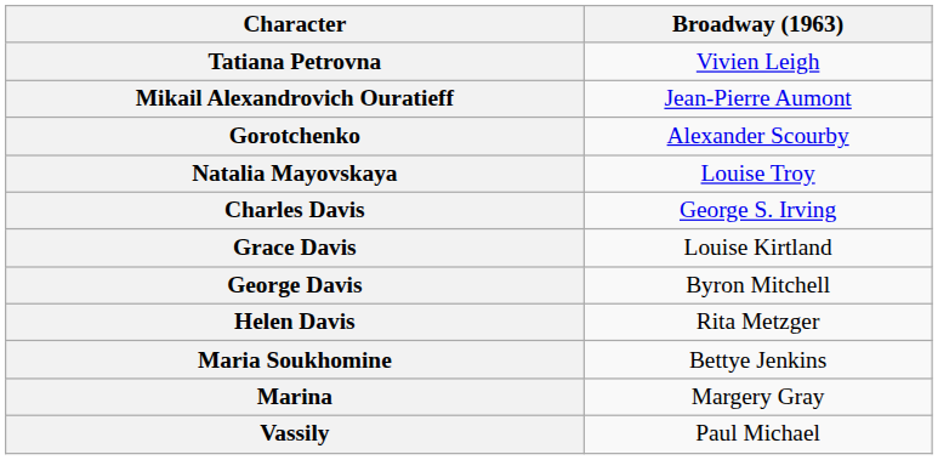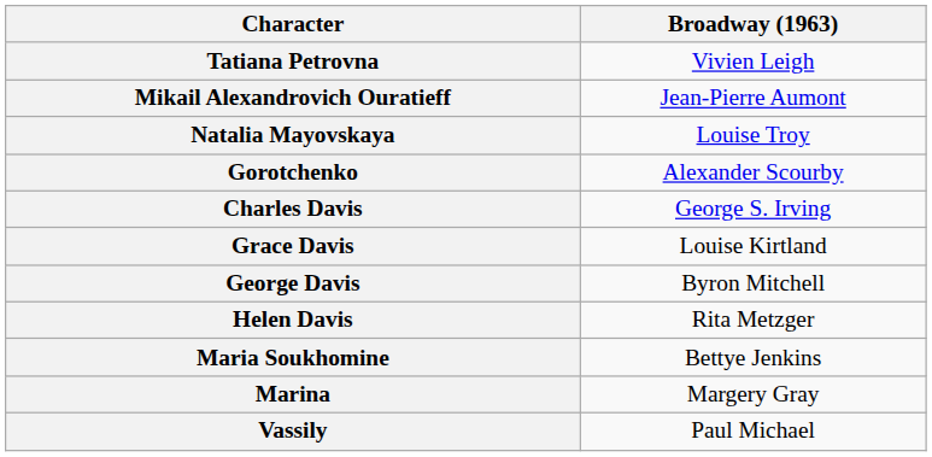 <table class="wikitable" style="width:50%; text-align:center">
 <tr>
 <th scope="col">Character</th>
 <th>Broadway (1963)</th>
 </tr>
 <tr>
 <th>Tatiana Petrovna</th>
 <td colspan="1"><a href='#'>Vivien Leigh</a></td>
 </tr>
 <tr>
 <th>Mikail Alexandrovich Ouratieff</th>
 <td colspan="1"><a href='#'>Jean-Pierre Aumont</a></td>
 </tr>
 <tr>
+<th>Natalia Mayovskaya</th>
+<td colspan="1"><a href='#'>Louise Troy</a></td>
+</tr>
+<tr>
 <th>Gorotchenko</th>
 <td colspan="1"><a href='#'>Alexander Scourby</a></td>
-</tr>
-<tr>
-<th>Natalia Mayovskaya</th>
-<td colspan="1"><a href='#'>Louise Troy</a></td>
 </tr>
 <tr>
 <th>Charles Davis</th>
 <td colspan="1"><a href='#'>George S. Irving</a></td>
 </tr>
 <tr>
 <th>Grace Davis</th>
 <td colspan="1">Louise Kirtland</td>
 </tr>
 <tr>
 <th>George Davis</th>
 <td colspan="1">Byron Mitchell</td>
 </tr>
 <tr>
 <th>Helen Davis</th>
 <td colspan="1">Rita Metzger</td>
 </tr>
 <tr>
 <th>Maria Soukhomine</th>
 <td colspan="1">Bettye Jenkins</td>
 </tr>
 <tr>
 <th>Marina</th>
 <td colspan="1">Margery Gray</td>
 </tr>
 <tr>
 <th>Vassily</th>
 <td colspan="1">Paul Michael</td>
 </tr>
 </table>
